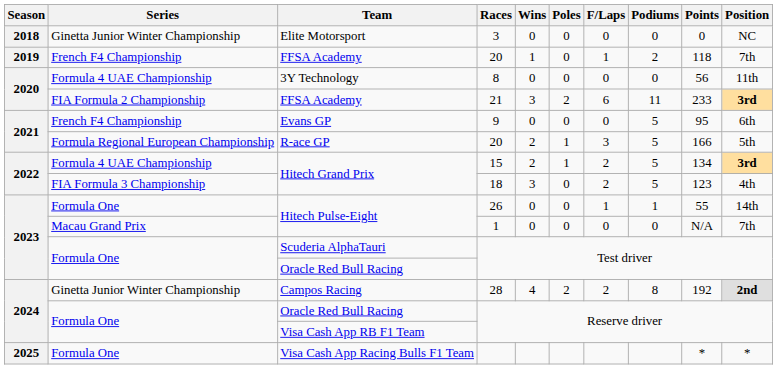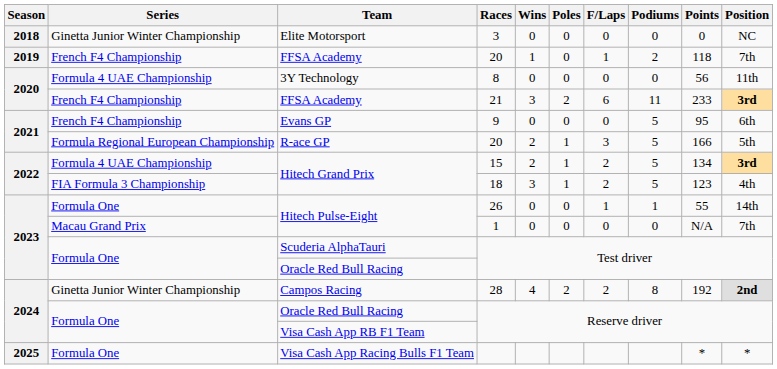 <table class="wikitable" style="font-size: 90%; text-align:center">
 <tr>
 <th scope="col">Season</th>
 <th scope="col">Series</th>
 <th scope="col">Team</th>
 <th scope="col">Races</th>
 <th scope="col">Wins</th>
 <th scope="col">Poles</th>
 <th scope="col">F/Laps</th>
 <th scope="col">Podiums</th>
 <th scope="col">Points</th>
 <th scope="col">Position</th>
 </tr>
 <tr>
 <th scope="row">2018</th>
 <td style="text-align:left;">Ginetta Junior Winter Championship</td>
 <td style="text-align:left;">Elite Motorsport</td>
 <td>3</td>
 <td>0</td>
 <td>0</td>
 <td>0</td>
 <td>0</td>
 <td>0</td>
 <td>NC</td>
 </tr>
 <tr>
 <th scope="row">2019</th>
 <td style="text-align:left;"><a href='#'>French F4 Championship</a></td>
 <td style="text-align:left;"><a href='#'>FFSA Academy</a></td>
 <td>20</td>
 <td>1</td>
 <td>0</td>
 <td>1</td>
 <td>2</td>
 <td>118</td>
 <td>7th</td>
 </tr>
 <tr>
 <th scope="row" rowspan="2">2020</th>
 <td style="text-align:left;"><a href='#'>Formula 4 UAE Championship</a></td>
 <td style="text-align:left;">3Y Technology</td>
 <td>8</td>
 <td>0</td>
 <td>0</td>
 <td>0</td>
 <td>0</td>
 <td>56</td>
 <td>11th</td>
 </tr>
 <tr>
-<td style="text-align:left;"><a href='#'>FIA Formula 2 Championship</a></td>
+<td style="text-align:left;"><a href='#'>French F4 Championship</a></td>
 <td style="text-align:left;"><a href='#'>FFSA Academy</a></td>
 <td>21</td>
 <td>3</td>
 <td>2</td>
 <td>6</td>
 <td>11</td>
 <td>233</td>
 <td style="background:#FFDF9F;"><strong>3rd</strong></td>
 </tr>
 <tr>
 <th scope="row" rowspan="2">2021</th>
 <td style="text-align:left;"><a href='#'>French F4 Championship</a></td>
 <td style="text-align:left;"><a href='#'>Evans GP</a></td>
 <td>9</td>
 <td>0</td>
 <td>0</td>
 <td>0</td>
 <td>5</td>
 <td>95</td>
 <td>6th</td>
 </tr>
 <tr>
 <td style="text-align:left;"><a href='#'>Formula Regional European Championship</a></td>
 <td style="text-align:left;"><a href='#'>R-ace GP</a></td>
 <td>20</td>
 <td>2</td>
 <td>1</td>
 <td>3</td>
 <td>5</td>
 <td>166</td>
 <td>5th</td>
 </tr>
 <tr>
 <th scope="row" rowspan="2">2022</th>
 <td style="text-align:left;"><a href='#'>Formula 4 UAE Championship</a></td>
 <td style="text-align:left;" rowspan="2"><a href='#'>Hitech Grand Prix</a></td>
 <td>15</td>
 <td>2</td>
 <td>1</td>
 <td>2</td>
 <td>5</td>
 <td>134</td>
 <td style="background:#FFDF9F;"><strong>3rd</strong></td>
 </tr>
 <tr>
 <td style="text-align:left;"><a href='#'>FIA Formula 3 Championship</a></td>
 <td>18</td>
 <td>3</td>
-<td>0</td>
+<td>1</td>
 <td>2</td>
 <td>5</td>
 <td>123</td>
 <td>4th</td>
 </tr>
 <tr>
 <th rowspan="4">2023</th>
 <td align=left><a href='#'>Formula One</a></td>
 <td style="text-align:left;" rowspan="2"><a href='#'>Hitech Pulse-Eight</a></td>
 <td>26</td>
 <td>0</td>
 <td>0</td>
 <td>1</td>
 <td>1</td>
 <td>55</td>
 <td>14th</td>
 </tr>
 <tr>
 <td style="text-align:left;"><a href='#'>Macau Grand Prix</a></td>
 <td>1</td>
 <td>0</td>
 <td>0</td>
 <td>0</td>
 <td>0</td>
 <td>N/A</td>
 <td>7th</td>
 </tr>
 <tr>
 <td style="text-align:left;" rowspan="2"><a href='#'>Formula One</a></td>
 <td style="text-align:left;"><a href='#'>Scuderia AlphaTauri</a></td>
 <td colspan="7" rowspan="2">Test driver</td>
 </tr>
 <tr>
 <td style="text-align:left;"><a href='#'>Oracle Red Bull Racing</a></td>
 </tr>
 <tr>
 <th scope="row" rowspan="3">2024</th>
 <td style="text-align:left;">Ginetta Junior Winter Championship</td>
 <td style="text-align:left;"><a href='#'>Campos Racing</a></td>
 <td>28</td>
 <td>4</td>
 <td>2</td>
 <td>2</td>
 <td>8</td>
 <td>192</td>
 <td style="background:#DFDFDF"><strong>2nd</strong></td>
 </tr>
 <tr>
 <td style="text-align:left;" rowspan="2"><a href='#'>Formula One</a></td>
 <td style="text-align:left;"><a href='#'>Oracle Red Bull Racing</a></td>
 <td colspan="7" rowspan="2">Reserve driver</td>
 </tr>
 <tr>
 <td style="text-align:left;"><a href='#'>Visa Cash App RB F1 Team</a></td>
 </tr>
 <tr>
 <th>2025</th>
 <td align=left><a href='#'>Formula One</a></td>
 <td align=left><a href='#'>Visa Cash App Racing Bulls F1 Team</a></td>
 <td><a href='#'></a></td>
 <td></td>
 <td></td>
 <td></td>
 <td></td>
 <td>*</td>
 <td>*</td>
 </tr>
 </table>
